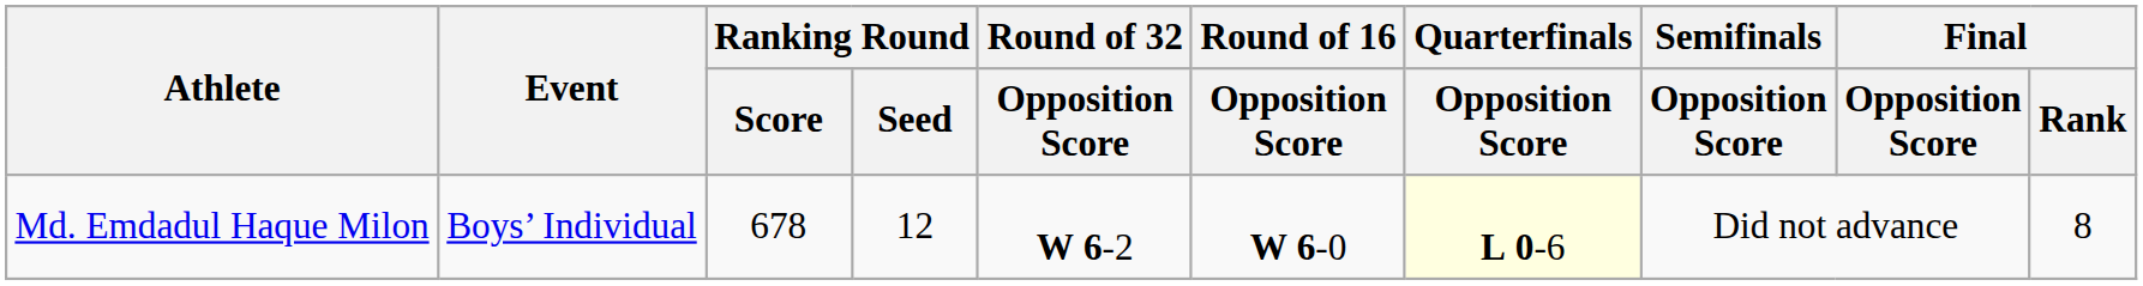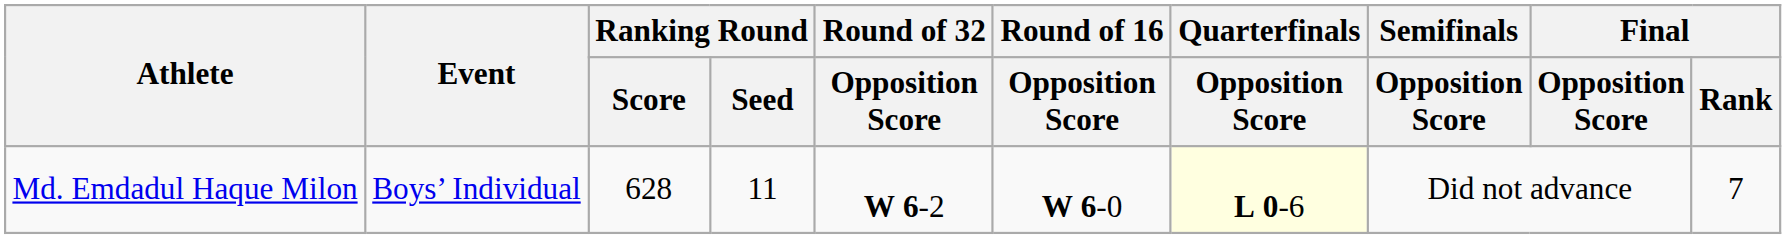 <table class="wikitable" border="1" style="font-size:90%">
 <tr>
 <th rowspan=2>Athlete</th>
 <th rowspan=2>Event</th>
 <th colspan=2>Ranking Round</th>
 <th>Round of 32</th>
 <th>Round of 16</th>
 <th>Quarterfinals</th>
 <th>Semifinals</th>
 <th colspan=2>Final</th>
 </tr>
 <tr>
 <th>Score</th>
 <th>Seed</th>
 <th>Opposition<br>Score</th>
 <th>Opposition<br>Score</th>
 <th>Opposition<br>Score</th>
 <th>Opposition<br>Score</th>
 <th>Opposition<br>Score</th>
 <th>Rank</th>
 </tr>
 <tr>
 <td><a href='#'>Md. Emdadul Haque Milon</a></td>
 <td><a href='#'>Boys’ Individual</a></td>
-<td align=center>678</td>
-<td align=center>12</td>
+<td align=center>628</td>
+<td align=center>11</td>
 <td align=center> <br> <strong>W</strong> <strong>6</strong>-2</td>
 <td align=center> <br> <strong>W</strong> <strong>6</strong>-0</td>
 <td align=center style="background: lightyellow;"> <br> <strong>L</strong> <strong>0</strong>-6</td>
 <td colspan=2 align=center>Did not advance</td>
-<td align=center>8</td>
+<td align=center>7</td>
 </tr>
 </table>
